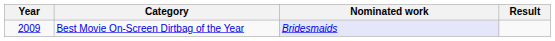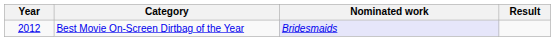 <table class=wikitable>
 <tr>
 <th scope="col" style="width:5em;">Year</th>
 <th scope="col" style="width:26em;">Category</th>
 <th scope="col" style="width:25em;">Nominated work</th>
 <th scope="col" style="width:5em;">Result</th>
 </tr>
 <tr>
-<td style="text-align:center;"><a href='#'>2009</a></td>
+<td style="text-align:center;"><a href='#'>2012</a></td>
 <td><a href='#'>Best Movie On-Screen Dirtbag of the Year</a></td>
 <td style="background: lavender;"><em><a href='#'>Bridesmaids</a></em></td>
 <td></td>
 </tr>
 </table>
